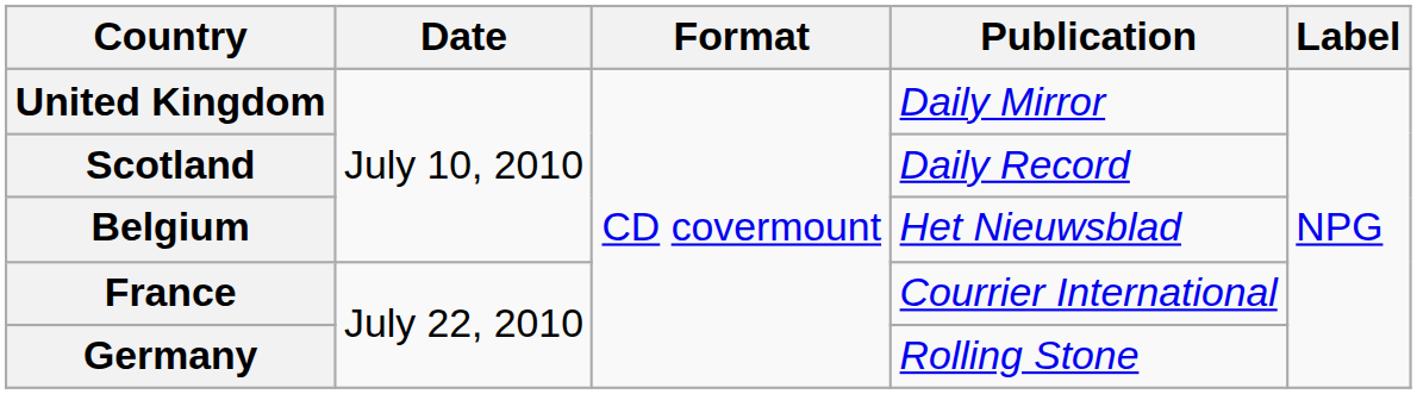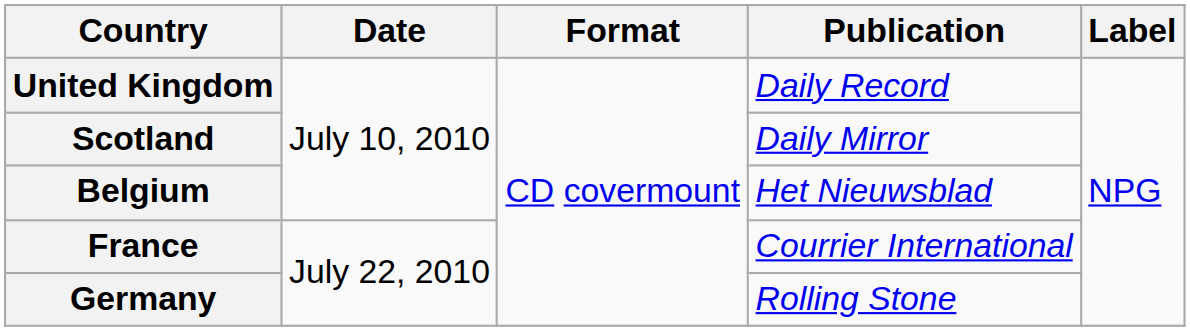 <table class="wikitable plainrowheaders">
 <tr>
 <th scope="col">Country</th>
 <th scope="col">Date</th>
 <th scope="col">Format</th>
 <th scope="col">Publication</th>
 <th scope="col">Label</th>
 </tr>
 <tr>
 <th scope="row">United Kingdom</th>
 <td rowspan="3">July 10, 2010</td>
 <td rowspan="5"><a href='#'>CD</a> <a href='#'>covermount</a></td>
-<td><em><a href='#'>Daily Mirror</a></em></td>
+<td><em><a href='#'>Daily Record</a></em></td>
 <td rowspan="5"><a href='#'>NPG</a></td>
 </tr>
 <tr>
 <th scope="row">Scotland</th>
-<td><em><a href='#'>Daily Record</a></em></td>
+<td><em><a href='#'>Daily Mirror</a></em></td>
 </tr>
 <tr>
 <th scope="row">Belgium</th>
 <td><em><a href='#'>Het Nieuwsblad</a></em></td>
 </tr>
 <tr>
 <th scope="row">France</th>
 <td rowspan="2">July 22, 2010</td>
 <td><em><a href='#'>Courrier International</a></em></td>
 </tr>
 <tr>
 <th scope="row">Germany</th>
 <td><em><a href='#'>Rolling Stone</a></em></td>
 </tr>
 </table>
